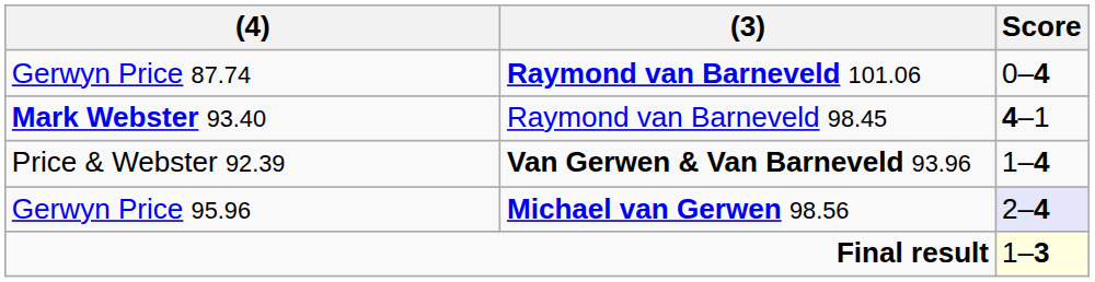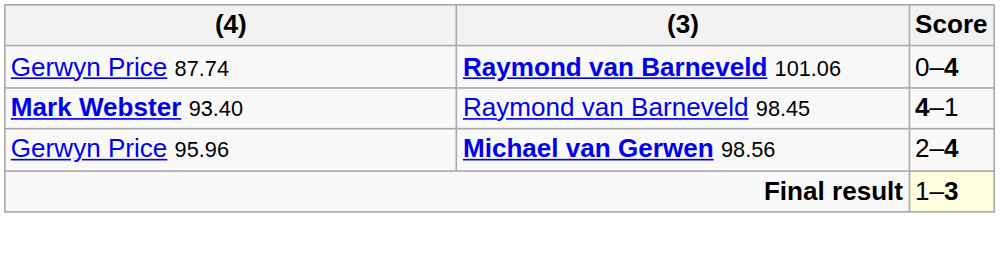 <table class="wikitable">
 <tr>
 <th width=270> (4)</th>
 <th width=270><strong></strong> (3)</th>
 <th>Score</th>
 </tr>
 <tr>
 <td><a href='#'>Gerwyn Price</a> <small><span>87.74</span></small></td>
 <td><strong><a href='#'>Raymond van Barneveld</a></strong> <small><span>101.06</span></small></td>
 <td>0–<strong>4</strong></td>
 </tr>
 <tr>
 <td><strong><a href='#'>Mark Webster</a></strong> <small><span>93.40</span></small></td>
 <td><a href='#'>Raymond van Barneveld</a> <small><span>98.45</span></small></td>
 <td><strong>4</strong>–1</td>
 </tr>
 <tr>
-<td>Price & Webster <small><span>92.39</span></small></td>
-<td><strong>Van Gerwen & Van Barneveld</strong> <small><span>93.96</span></small></td>
-<td>1–<strong>4</strong></td>
-</tr>
-<tr>
 <td><a href='#'>Gerwyn Price</a> <small><span>95.96</span></small></td>
 <td><strong><a href='#'>Michael van Gerwen</a></strong> <small><span>98.56</span></small></td>
-<td style="background: lavender;">2–<strong>4</strong></td>
+<td>2–<strong>4</strong></td>
 </tr>
 <tr>
 <td colspan="2" align="right"><strong>Final result</strong></td>
 <td style="background: lightyellow;">1–<strong>3</strong></td>
 </tr>
 </table>
